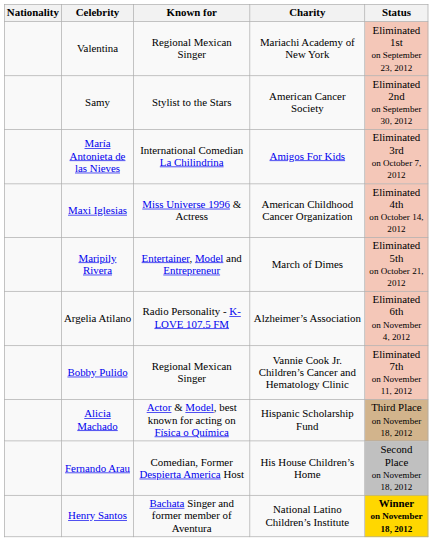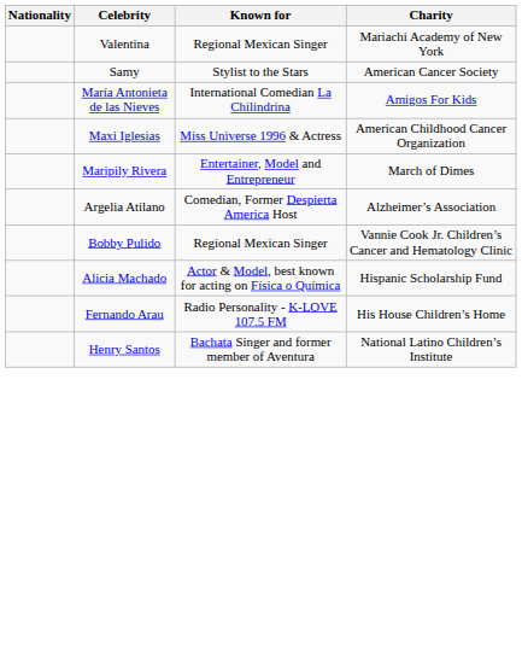 <table class="wikitable sortable" style="text-align:center; margin:auto;" font-size:95%;">
 <tr>
 <th>Nationality</th>
 <th>Celebrity</th>
 <th>Known for</th>
 <th>Charity</th>
-<th>Status</th>
 </tr>
 <tr>
 <td></td>
 <td>Valentina</td>
 <td>Regional Mexican Singer</td>
 <td>Mariachi Academy of New York</td>
-<td style="background:#f4c7b8;">Eliminated 1st<br><small>on September 23, 2012</small></td>
 </tr>
 <tr>
 <td></td>
 <td>Samy</td>
 <td>Stylist to the Stars</td>
 <td>American Cancer Society</td>
-<td style="background:#f4c7b8;">Eliminated 2nd<br><small>on September 30, 2012</small></td>
 </tr>
 <tr>
 <td></td>
 <td><a href='#'>María Antonieta de las Nieves</a></td>
 <td>International Comedian <a href='#'>La Chilindrina</a></td>
 <td><a href='#'>Amigos For Kids</a></td>
-<td style="background:#f4c7b8;">Eliminated 3rd<br><small>on October 7, 2012</small></td>
 </tr>
 <tr>
 <td></td>
 <td><a href='#'>Maxi Iglesias</a></td>
 <td><a href='#'>Miss Universe 1996</a> & Actress</td>
 <td>American Childhood Cancer Organization</td>
-<td style="background:#f4c7b8;">Eliminated 4th<br><small>on October 14, 2012</small></td>
 </tr>
 <tr>
 <td></td>
 <td><a href='#'>Maripily Rivera</a></td>
 <td><a href='#'>Entertainer</a>, <a href='#'>Model</a> and <a href='#'>Entrepreneur</a></td>
 <td>March of Dimes</td>
-<td style="background:#f4c7b8;">Eliminated 5th<br><small>on October 21, 2012</small></td>
 </tr>
 <tr>
 <td></td>
 <td>Argelia Atilano</td>
-<td>Radio Personality - <a href='#'>K-LOVE 107.5 FM</a></td>
+<td>Comedian, Former <a href='#'>Despierta America</a> Host</td>
 <td>Alzheimer’s Association</td>
-<td style="background:#f4c7b8;">Eliminated 6th<br><small>on November 4, 2012</small></td>
 </tr>
 <tr>
 <td></td>
 <td><a href='#'>Bobby Pulido</a></td>
 <td>Regional Mexican Singer</td>
 <td>Vannie Cook Jr. Children’s Cancer and Hematology Clinic</td>
-<td style="background:#f4c7b8;">Eliminated 7th<br><small>on November 11, 2012</small></td>
 </tr>
 <tr>
 <td></td>
 <td><a href='#'>Alicia Machado</a></td>
 <td><a href='#'>Actor</a> & <a href='#'>Model</a>, best known for acting on <a href='#'>Física o Química</a></td>
 <td>Hispanic Scholarship Fund</td>
-<td style="background:tan;">Third Place<br><small>on November 18, 2012</small></td>
 </tr>
 <tr>
 <td></td>
 <td><a href='#'>Fernando Arau</a></td>
-<td>Comedian, Former <a href='#'>Despierta America</a> Host</td>
+<td>Radio Personality - <a href='#'>K-LOVE 107.5 FM</a></td>
 <td>His House Children’s Home</td>
-<td style="background:silver;">Second Place<br><small>on November 18, 2012</small></td>
 </tr>
 <tr>
 <td></td>
 <td><a href='#'>Henry Santos</a></td>
 <td><a href='#'>Bachata</a> Singer and former member of Aventura</td>
 <td>National Latino Children’s Institute</td>
-<td style="background:gold;"><strong>Winner<br><small>on November 18, 2012</small></strong></td>
 </tr>
 </table>
